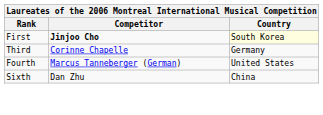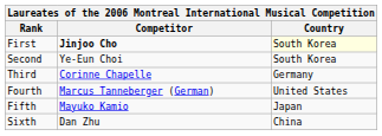 <table class="wikitable">
 <tr>
 <th colspan="3">Laureates of the 2006 Montreal International Musical Competition</th>
 </tr>
 <tr>
 <th>Rank</th>
 <th>Competitor</th>
 <th>Country</th>
 </tr>
 <tr>
 <td>First</td>
 <td><strong>Jinjoo Cho</strong></td>
 <td style="background: lightyellow;"> South Korea</td>
 </tr>
 <tr>
+<td>Second</td>
+<td>Ye-Eun Choi</td>
+<td> South Korea</td>
+</tr>
+<tr>
 <td>Third</td>
 <td><a href='#'>Corinne Chapelle</a></td>
 <td> Germany</td>
 </tr>
 <tr>
 <td>Fourth</td>
 <td><a href='#'>Marcus Tanneberger</a>  (<a href='#'>German</a>)</td>
 <td> United States</td>
 </tr>
 <tr>
+<td>Fifth</td>
+<td><a href='#'>Mayuko Kamio</a></td>
+<td> Japan</td>
+</tr>
+<tr>
 <td>Sixth</td>
 <td>Dan Zhu</td>
 <td> China</td>
 </tr>
 </table>
